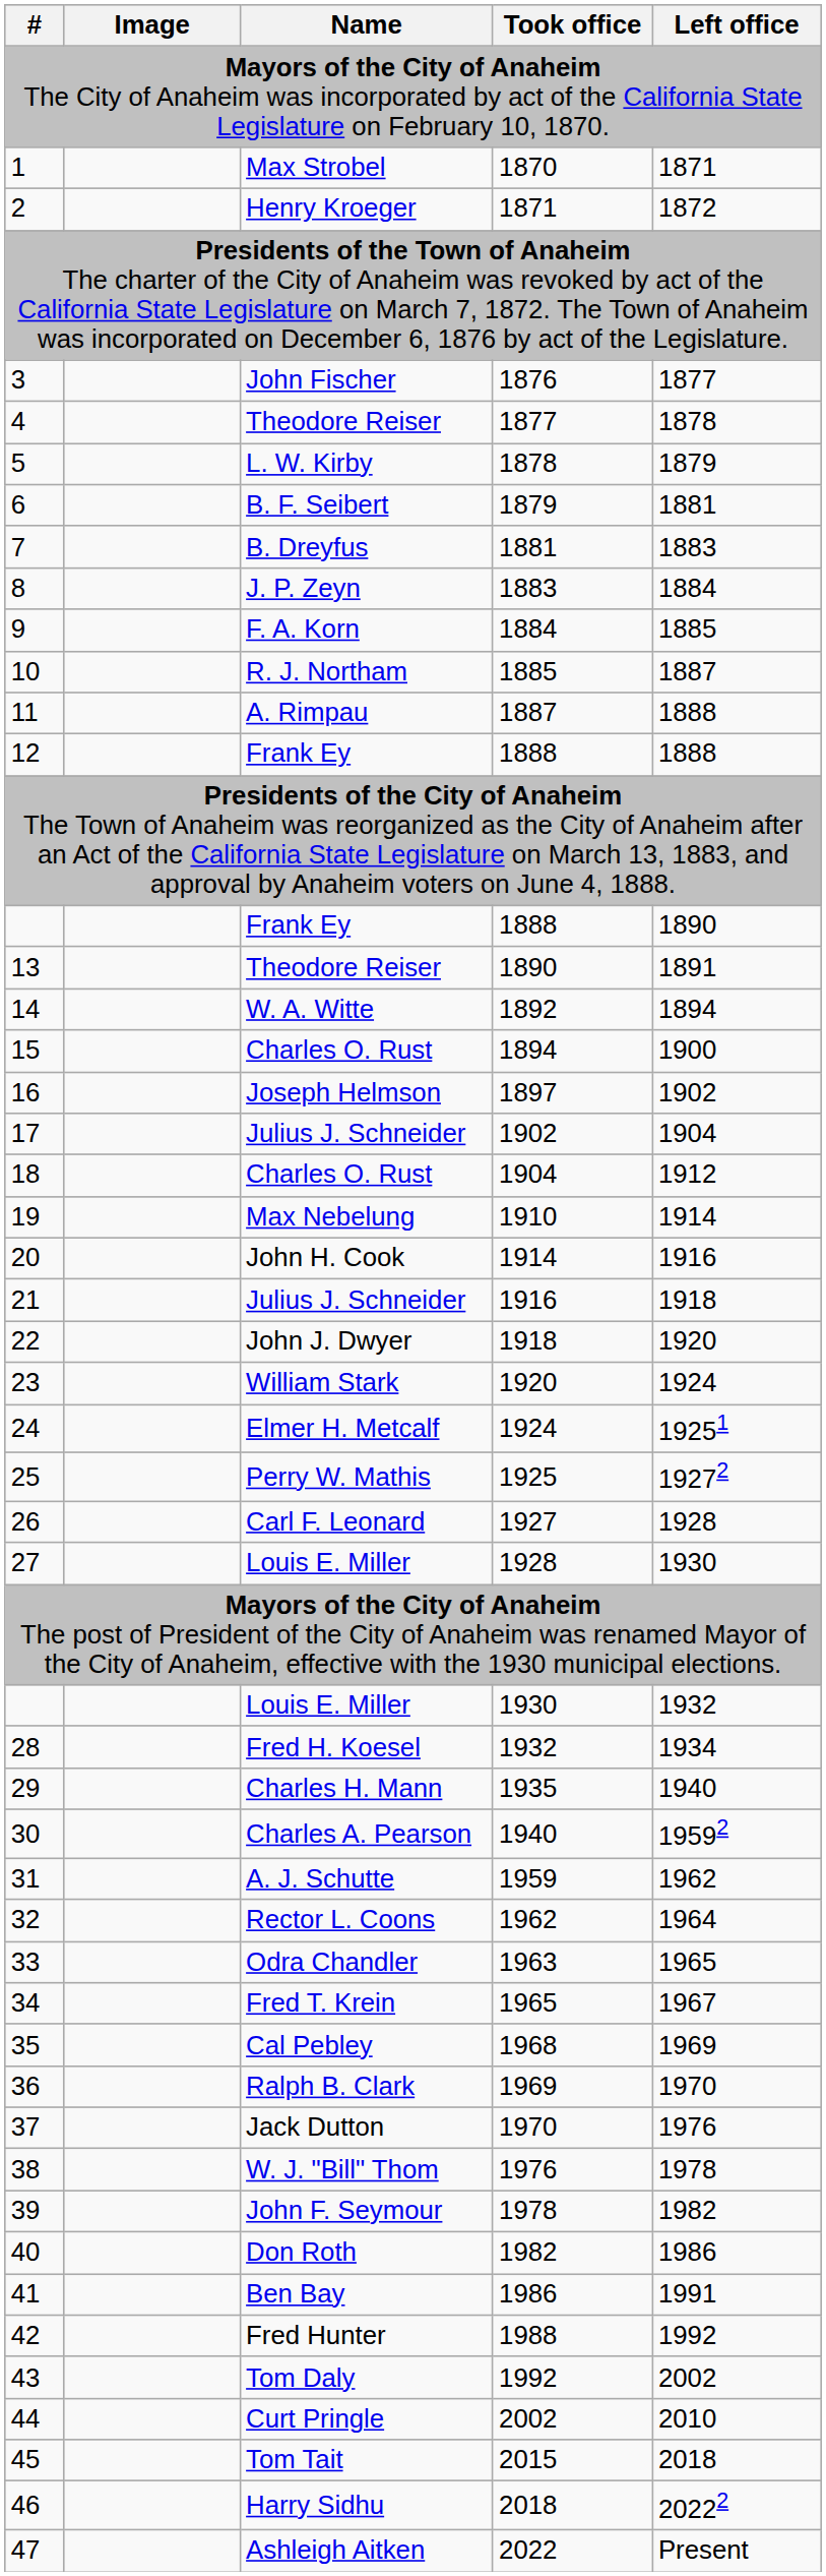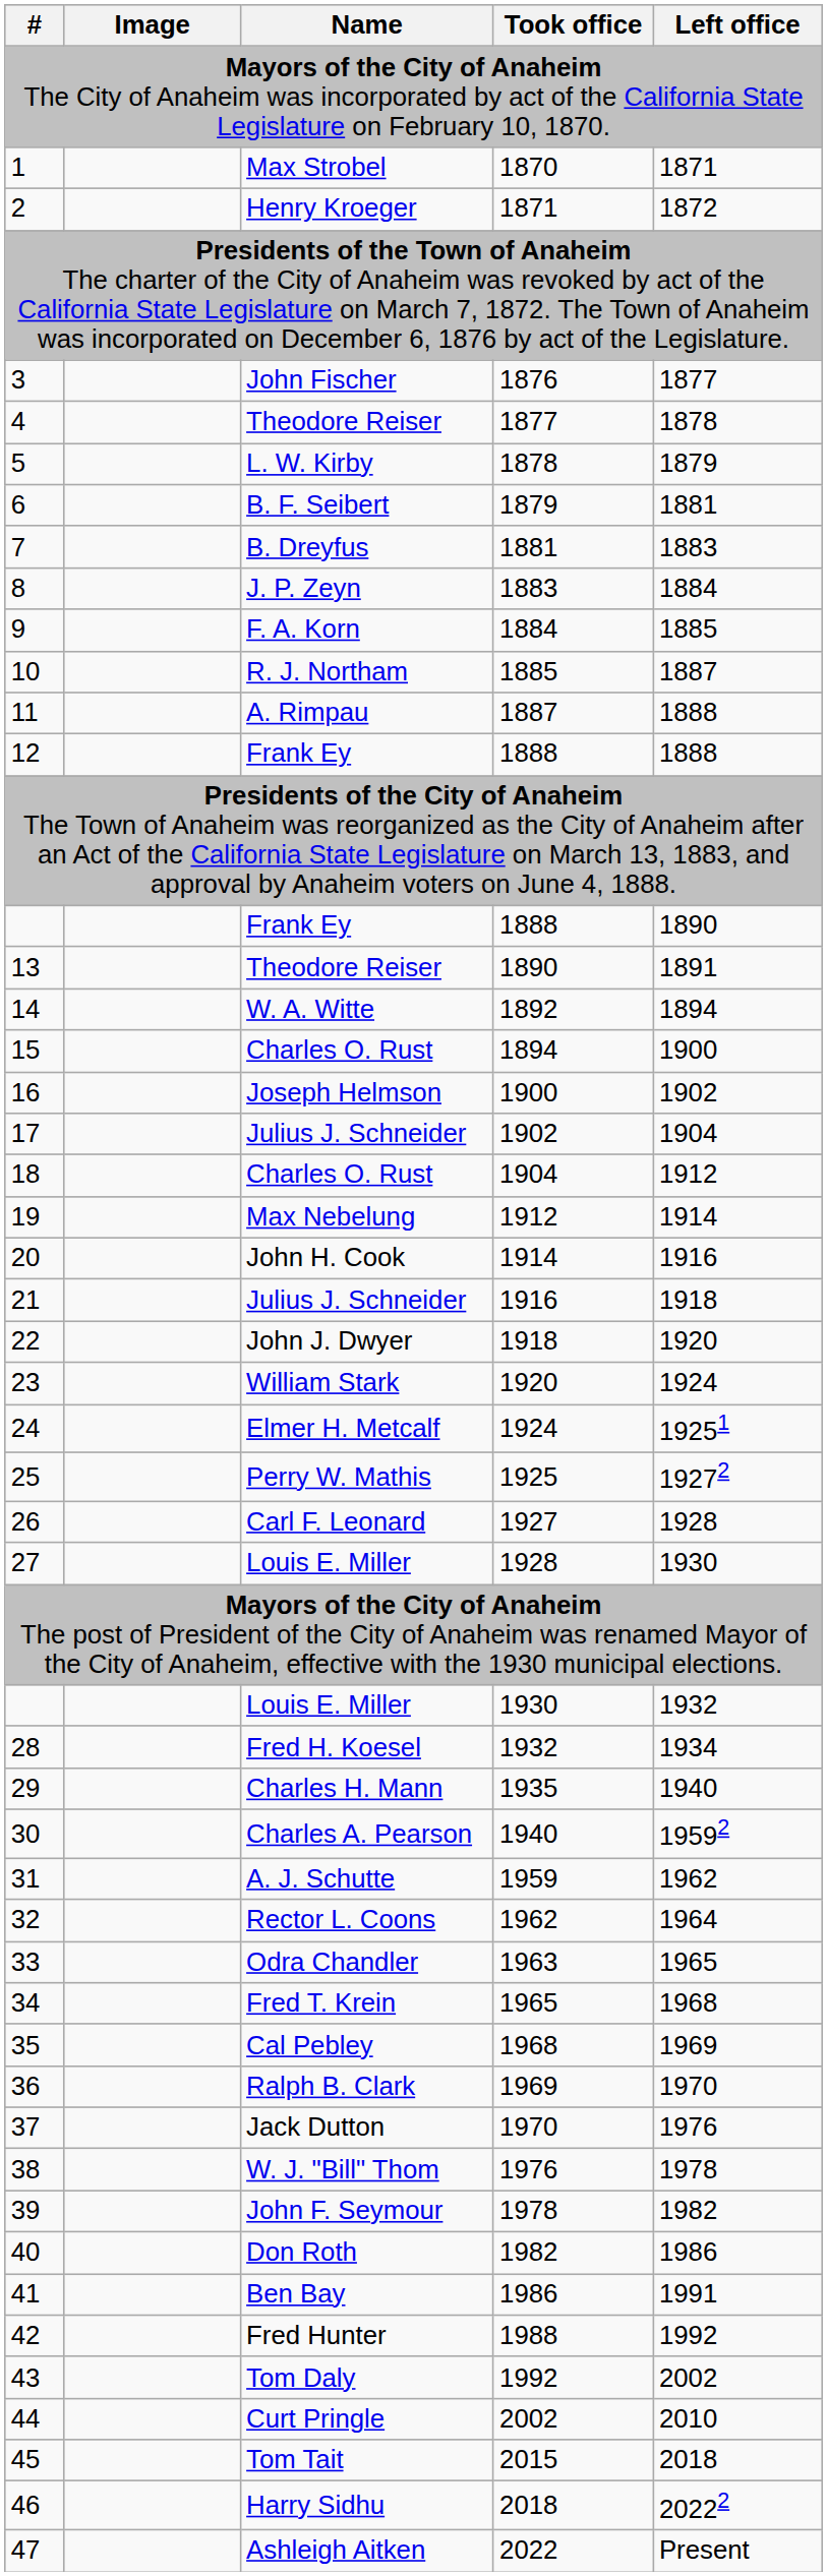 <table class="wikitable" width="500">
 <tr>
 <th>#</th>
 <th width=100px>Image</th>
 <th>Name</th>
 <th>Took office</th>
 <th>Left office</th>
 </tr>
 <tr>
 <td colspan = "5" bgcolor = "silver" align="center"><strong>Mayors of the City of Anaheim</strong><br>The City of Anaheim was incorporated by act of the <a href='#'>California State Legislature</a> on February 10, 1870.</td>
 </tr>
 <tr>
 <td>1</td>
 <td></td>
 <td><a href='#'>Max Strobel</a></td>
 <td>1870</td>
 <td>1871</td>
 </tr>
 <tr>
 <td>2</td>
 <td></td>
 <td><a href='#'>Henry Kroeger</a></td>
 <td>1871</td>
 <td>1872</td>
 </tr>
 <tr>
 <td colspan = "5" bgcolor = "silver" align="center"><strong>Presidents of the Town of Anaheim</strong><br>The charter of the City of Anaheim was revoked by act of the <a href='#'>California State Legislature</a> on March 7, 1872.  The Town of Anaheim was incorporated on December 6, 1876 by act of the Legislature.</td>
 </tr>
 <tr>
 <td>3</td>
 <td></td>
 <td><a href='#'>John Fischer</a></td>
 <td>1876</td>
 <td>1877</td>
 </tr>
 <tr>
 <td>4</td>
 <td></td>
 <td><a href='#'>Theodore Reiser</a></td>
 <td>1877</td>
 <td>1878</td>
 </tr>
 <tr>
 <td>5</td>
 <td></td>
 <td><a href='#'>L. W. Kirby</a></td>
 <td>1878</td>
 <td>1879</td>
 </tr>
 <tr>
 <td>6</td>
 <td></td>
 <td><a href='#'>B. F. Seibert</a></td>
 <td>1879</td>
 <td>1881</td>
 </tr>
 <tr>
 <td>7</td>
 <td></td>
 <td><a href='#'>B. Dreyfus</a></td>
 <td>1881</td>
 <td>1883</td>
 </tr>
 <tr>
 <td>8</td>
 <td></td>
 <td><a href='#'>J. P. Zeyn</a></td>
 <td>1883</td>
 <td>1884</td>
 </tr>
 <tr>
 <td>9</td>
 <td></td>
 <td><a href='#'>F. A. Korn</a></td>
 <td>1884</td>
 <td>1885</td>
 </tr>
 <tr>
 <td>10</td>
 <td></td>
 <td><a href='#'>R. J. Northam</a></td>
 <td>1885</td>
 <td>1887</td>
 </tr>
 <tr>
 <td>11</td>
 <td></td>
 <td><a href='#'>A. Rimpau</a></td>
 <td>1887</td>
 <td>1888</td>
 </tr>
 <tr>
 <td>12</td>
 <td></td>
 <td><a href='#'>Frank Ey</a></td>
 <td>1888</td>
 <td>1888</td>
 </tr>
 <tr>
 <td colspan = "5" bgcolor = "silver" align="center"><strong>Presidents of the City of Anaheim</strong><br>The Town of Anaheim was reorganized as the City of Anaheim after an Act of the <a href='#'>California State Legislature</a> on March 13, 1883, and approval by Anaheim voters on June 4, 1888.</td>
 </tr>
 <tr>
 <td></td>
 <td></td>
 <td><a href='#'>Frank Ey</a></td>
 <td>1888</td>
 <td>1890</td>
 </tr>
 <tr>
 <td>13</td>
 <td></td>
 <td><a href='#'>Theodore Reiser</a></td>
 <td>1890</td>
 <td>1891</td>
 </tr>
 <tr>
 <td>14</td>
 <td></td>
 <td><a href='#'>W. A. Witte</a></td>
 <td>1892</td>
 <td>1894</td>
 </tr>
 <tr>
 <td>15</td>
 <td></td>
 <td><a href='#'>Charles O. Rust</a></td>
 <td>1894</td>
 <td>1900</td>
 </tr>
 <tr>
 <td>16</td>
 <td></td>
 <td><a href='#'>Joseph Helmson</a></td>
-<td>1897</td>
+<td>1900</td>
 <td>1902</td>
 </tr>
 <tr>
 <td>17</td>
 <td></td>
 <td><a href='#'>Julius J. Schneider</a></td>
 <td>1902</td>
 <td>1904</td>
 </tr>
 <tr>
 <td>18</td>
 <td></td>
 <td><a href='#'>Charles O. Rust</a></td>
 <td>1904</td>
 <td>1912</td>
 </tr>
 <tr>
 <td>19</td>
 <td></td>
 <td><a href='#'>Max Nebelung</a></td>
-<td>1910</td>
+<td>1912</td>
 <td>1914</td>
 </tr>
 <tr>
 <td>20</td>
 <td></td>
 <td>John H. Cook</td>
 <td>1914</td>
 <td>1916</td>
 </tr>
 <tr>
 <td>21</td>
 <td></td>
 <td><a href='#'>Julius J. Schneider</a></td>
 <td>1916</td>
 <td>1918</td>
 </tr>
 <tr>
 <td>22</td>
 <td></td>
 <td>John J. Dwyer</td>
 <td>1918</td>
 <td>1920</td>
 </tr>
 <tr>
 <td>23</td>
 <td></td>
 <td><a href='#'>William Stark</a></td>
 <td>1920</td>
 <td>1924</td>
 </tr>
 <tr>
 <td>24</td>
 <td></td>
 <td><a href='#'>Elmer H. Metcalf</a></td>
 <td>1924</td>
 <td>1925<sup><a href='#'>1</a></sup></td>
 </tr>
 <tr>
 <td>25</td>
 <td></td>
 <td><a href='#'>Perry W. Mathis</a></td>
 <td>1925</td>
 <td>1927<sup><a href='#'>2</a></sup></td>
 </tr>
 <tr>
 <td>26</td>
 <td></td>
 <td><a href='#'>Carl F. Leonard</a></td>
 <td>1927</td>
 <td>1928</td>
 </tr>
 <tr>
 <td>27</td>
 <td></td>
 <td><a href='#'>Louis E. Miller</a></td>
 <td>1928</td>
 <td>1930</td>
 </tr>
 <tr>
 <td colspan = "5" bgcolor = "silver" align="center"><strong>Mayors of the City of Anaheim</strong><br>The post of President of the City of Anaheim was renamed Mayor of the City of Anaheim, effective with the 1930 municipal elections.</td>
 </tr>
 <tr>
 <td></td>
 <td></td>
 <td><a href='#'>Louis E. Miller</a></td>
 <td>1930</td>
 <td>1932</td>
 </tr>
 <tr>
 <td>28</td>
 <td></td>
 <td><a href='#'>Fred H. Koesel</a></td>
 <td>1932</td>
 <td>1934</td>
 </tr>
 <tr>
 <td>29</td>
 <td></td>
 <td><a href='#'>Charles H. Mann</a></td>
 <td>1935</td>
 <td>1940</td>
 </tr>
 <tr>
 <td>30</td>
 <td></td>
 <td><a href='#'>Charles A. Pearson</a></td>
 <td>1940</td>
 <td>1959<sup><a href='#'>2</a></sup></td>
 </tr>
 <tr>
 <td>31</td>
 <td></td>
 <td><a href='#'>A. J. Schutte</a></td>
 <td>1959</td>
 <td>1962</td>
 </tr>
 <tr>
 <td>32</td>
 <td></td>
 <td><a href='#'>Rector L. Coons</a></td>
 <td>1962</td>
 <td>1964</td>
 </tr>
 <tr>
 <td>33</td>
 <td></td>
 <td><a href='#'>Odra Chandler</a></td>
 <td>1963</td>
 <td>1965</td>
 </tr>
 <tr>
 <td>34</td>
 <td></td>
 <td><a href='#'>Fred T. Krein</a></td>
 <td>1965</td>
-<td>1967</td>
+<td>1968</td>
 </tr>
 <tr>
 <td>35</td>
 <td></td>
 <td><a href='#'>Cal Pebley</a></td>
 <td>1968</td>
 <td>1969</td>
 </tr>
 <tr>
 <td>36</td>
 <td></td>
 <td><a href='#'>Ralph B. Clark</a></td>
 <td>1969</td>
 <td>1970</td>
 </tr>
 <tr>
 <td>37</td>
 <td></td>
 <td>Jack Dutton</td>
 <td>1970</td>
 <td>1976</td>
 </tr>
 <tr>
 <td>38</td>
 <td></td>
 <td><a href='#'>W. J. "Bill" Thom</a></td>
 <td>1976</td>
 <td>1978</td>
 </tr>
 <tr>
 <td>39</td>
 <td></td>
 <td><a href='#'>John F. Seymour</a></td>
 <td>1978</td>
 <td>1982</td>
 </tr>
 <tr>
 <td>40</td>
 <td></td>
 <td><a href='#'>Don Roth</a></td>
 <td>1982</td>
 <td>1986</td>
 </tr>
 <tr>
 <td>41</td>
 <td></td>
 <td><a href='#'>Ben Bay</a></td>
 <td>1986</td>
 <td>1991</td>
 </tr>
 <tr>
 <td>42</td>
 <td></td>
 <td>Fred Hunter</td>
 <td>1988</td>
 <td>1992</td>
 </tr>
 <tr>
 <td>43</td>
 <td></td>
 <td><a href='#'>Tom Daly</a></td>
 <td>1992</td>
 <td>2002</td>
 </tr>
 <tr>
 <td>44</td>
 <td></td>
 <td><a href='#'>Curt Pringle</a></td>
 <td>2002</td>
 <td>2010</td>
 </tr>
 <tr>
 <td>45</td>
 <td></td>
 <td><a href='#'>Tom Tait</a></td>
 <td>2015</td>
 <td>2018</td>
 </tr>
 <tr>
 <td>46</td>
 <td></td>
 <td><a href='#'>Harry Sidhu</a></td>
 <td>2018</td>
 <td>2022<sup><a href='#'>2</a></sup></td>
 </tr>
 <tr>
 <td>47</td>
 <td></td>
 <td><a href='#'>Ashleigh Aitken</a></td>
 <td>2022</td>
 <td>Present</td>
 </tr>
 </table>
